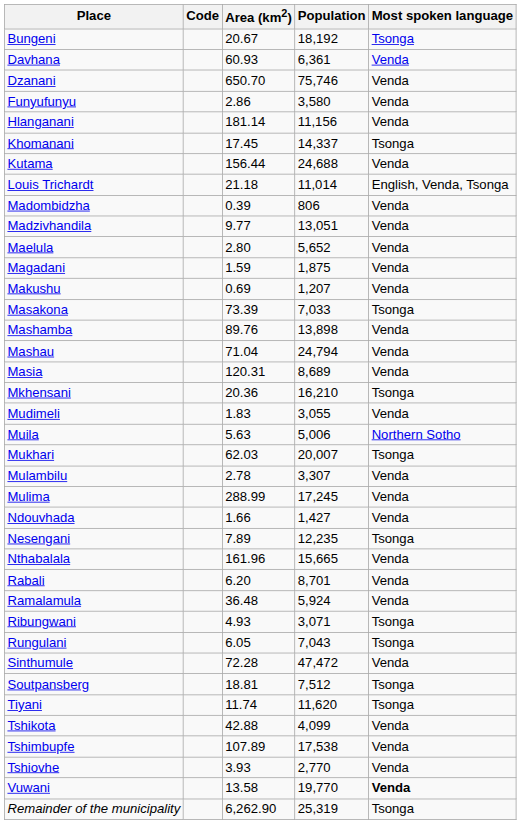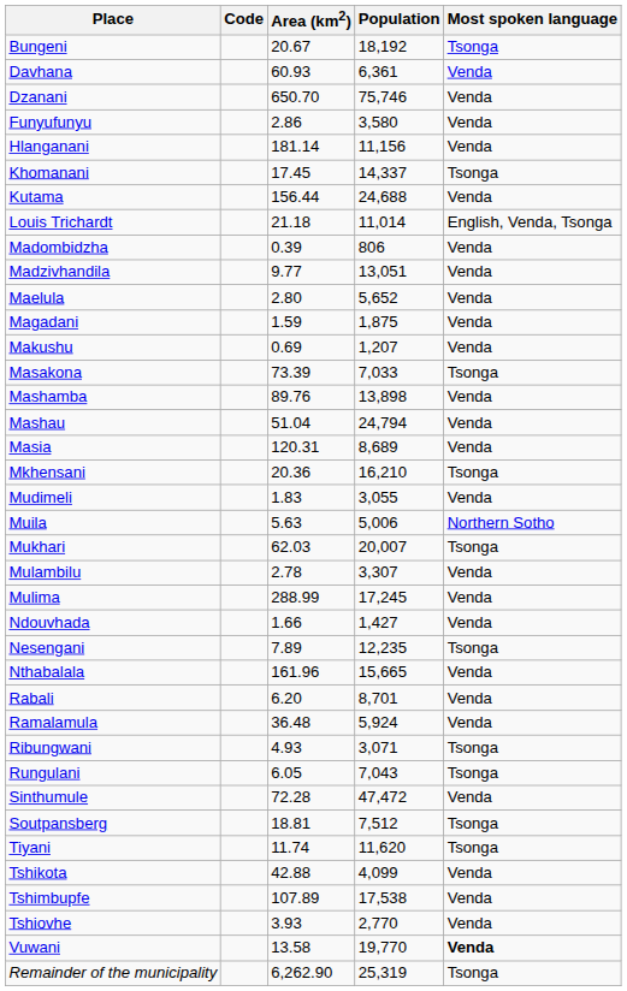 <table class="wikitable sortable">
 <tr>
 <th>Place</th>
 <th>Code</th>
 <th>Area (km<sup>2</sup>)</th>
 <th>Population</th>
 <th>Most spoken language</th>
 </tr>
 <tr>
 <td><a href='#'>Bungeni</a></td>
 <td></td>
 <td>20.67</td>
 <td>18,192</td>
 <td><a href='#'>Tsonga</a></td>
 </tr>
 <tr>
 <td><a href='#'>Davhana</a></td>
 <td></td>
 <td>60.93</td>
 <td>6,361</td>
 <td><a href='#'>Venda</a></td>
 </tr>
 <tr>
 <td><a href='#'>Dzanani</a></td>
 <td></td>
 <td>650.70</td>
 <td>75,746</td>
 <td>Venda</td>
 </tr>
 <tr>
 <td><a href='#'>Funyufunyu</a></td>
 <td></td>
 <td>2.86</td>
 <td>3,580</td>
 <td>Venda</td>
 </tr>
 <tr>
 <td><a href='#'>Hlanganani</a></td>
 <td></td>
 <td>181.14</td>
 <td>11,156</td>
 <td>Venda</td>
 </tr>
 <tr>
 <td><a href='#'>Khomanani</a></td>
 <td></td>
 <td>17.45</td>
 <td>14,337</td>
 <td>Tsonga</td>
 </tr>
 <tr>
 <td><a href='#'>Kutama</a></td>
 <td></td>
 <td>156.44</td>
 <td>24,688</td>
 <td>Venda</td>
 </tr>
 <tr>
 <td><a href='#'>Louis Trichardt</a></td>
 <td></td>
 <td>21.18</td>
 <td>11,014</td>
 <td>English, Venda, Tsonga</td>
 </tr>
 <tr>
 <td><a href='#'>Madombidzha</a></td>
 <td></td>
 <td>0.39</td>
 <td>806</td>
 <td>Venda</td>
 </tr>
 <tr>
 <td><a href='#'>Madzivhandila</a></td>
 <td></td>
 <td>9.77</td>
 <td>13,051</td>
 <td>Venda</td>
 </tr>
 <tr>
 <td><a href='#'>Maelula</a></td>
 <td></td>
 <td>2.80</td>
 <td>5,652</td>
 <td>Venda</td>
 </tr>
 <tr>
 <td><a href='#'>Magadani</a></td>
 <td></td>
 <td>1.59</td>
 <td>1,875</td>
 <td>Venda</td>
 </tr>
 <tr>
 <td><a href='#'>Makushu</a></td>
 <td></td>
 <td>0.69</td>
 <td>1,207</td>
 <td>Venda</td>
 </tr>
 <tr>
 <td><a href='#'>Masakona</a></td>
 <td></td>
 <td>73.39</td>
 <td>7,033</td>
 <td>Tsonga</td>
 </tr>
 <tr>
 <td><a href='#'>Mashamba</a></td>
 <td></td>
 <td>89.76</td>
 <td>13,898</td>
 <td>Venda</td>
 </tr>
 <tr>
 <td><a href='#'>Mashau</a></td>
 <td></td>
-<td>71.04</td>
+<td>51.04</td>
 <td>24,794</td>
 <td>Venda</td>
 </tr>
 <tr>
 <td><a href='#'>Masia</a></td>
 <td></td>
 <td>120.31</td>
 <td>8,689</td>
 <td>Venda</td>
 </tr>
 <tr>
 <td><a href='#'>Mkhensani</a></td>
 <td></td>
 <td>20.36</td>
 <td>16,210</td>
 <td>Tsonga</td>
 </tr>
 <tr>
 <td><a href='#'>Mudimeli</a></td>
 <td></td>
 <td>1.83</td>
 <td>3,055</td>
 <td>Venda</td>
 </tr>
 <tr>
 <td><a href='#'>Muila</a></td>
 <td></td>
 <td>5.63</td>
 <td>5,006</td>
 <td><a href='#'>Northern Sotho</a></td>
 </tr>
 <tr>
 <td><a href='#'>Mukhari</a></td>
 <td></td>
 <td>62.03</td>
 <td>20,007</td>
 <td>Tsonga</td>
 </tr>
 <tr>
 <td><a href='#'>Mulambilu</a></td>
 <td></td>
 <td>2.78</td>
 <td>3,307</td>
 <td>Venda</td>
 </tr>
 <tr>
 <td><a href='#'>Mulima</a></td>
 <td></td>
 <td>288.99</td>
 <td>17,245</td>
 <td>Venda</td>
 </tr>
 <tr>
 <td><a href='#'>Ndouvhada</a></td>
 <td></td>
 <td>1.66</td>
 <td>1,427</td>
 <td>Venda</td>
 </tr>
 <tr>
 <td><a href='#'>Nesengani</a></td>
 <td></td>
 <td>7.89</td>
 <td>12,235</td>
 <td>Tsonga</td>
 </tr>
 <tr>
 <td><a href='#'>Nthabalala</a></td>
 <td></td>
 <td>161.96</td>
 <td>15,665</td>
 <td>Venda</td>
 </tr>
 <tr>
 <td><a href='#'>Rabali</a></td>
 <td></td>
 <td>6.20</td>
 <td>8,701</td>
 <td>Venda</td>
 </tr>
 <tr>
 <td><a href='#'>Ramalamula</a></td>
 <td></td>
 <td>36.48</td>
 <td>5,924</td>
 <td>Venda</td>
 </tr>
 <tr>
 <td><a href='#'>Ribungwani</a></td>
 <td></td>
 <td>4.93</td>
 <td>3,071</td>
 <td>Tsonga</td>
 </tr>
 <tr>
 <td><a href='#'>Rungulani</a></td>
 <td></td>
 <td>6.05</td>
 <td>7,043</td>
 <td>Tsonga</td>
 </tr>
 <tr>
 <td><a href='#'>Sinthumule</a></td>
 <td></td>
 <td>72.28</td>
 <td>47,472</td>
 <td>Venda</td>
 </tr>
 <tr>
 <td><a href='#'>Soutpansberg</a></td>
 <td></td>
 <td>18.81</td>
 <td>7,512</td>
 <td>Tsonga</td>
 </tr>
 <tr>
 <td><a href='#'>Tiyani</a></td>
 <td></td>
 <td>11.74</td>
 <td>11,620</td>
 <td>Tsonga</td>
 </tr>
 <tr>
 <td><a href='#'>Tshikota</a></td>
 <td></td>
 <td>42.88</td>
 <td>4,099</td>
 <td>Venda</td>
 </tr>
 <tr>
 <td><a href='#'>Tshimbupfe</a></td>
 <td></td>
 <td>107.89</td>
 <td>17,538</td>
 <td>Venda</td>
 </tr>
 <tr>
 <td><a href='#'>Tshiovhe</a></td>
 <td></td>
 <td>3.93</td>
 <td>2,770</td>
 <td>Venda</td>
 </tr>
 <tr>
 <td><a href='#'>Vuwani</a></td>
 <td></td>
 <td>13.58</td>
 <td>19,770</td>
 <td><strong>Venda</strong></td>
 </tr>
 <tr>
 <td><em>Remainder of the municipality</em></td>
 <td></td>
 <td>6,262.90</td>
 <td>25,319</td>
 <td>Tsonga</td>
 </tr>
 </table>
